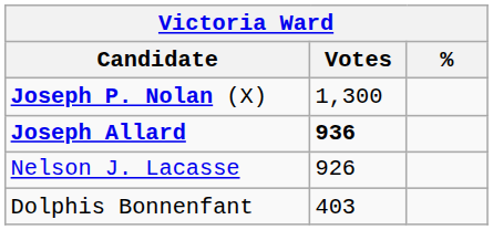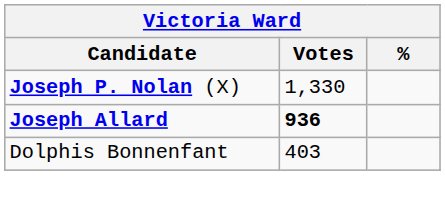 <table class="wikitable">
 <tr>
 <th colspan="3"><a href='#'>Victoria Ward</a></th>
 </tr>
 <tr>
 <th style="width: 170px">Candidate</th>
 <th style="width: 50px">Votes</th>
 <th style="width: 40px">%</th>
 </tr>
 <tr>
 <td><strong><a href='#'>Joseph P. Nolan</a></strong> (X)</td>
-<td>1,300</td>
+<td>1,330</td>
 <td></td>
 </tr>
 <tr>
 <td><strong><a href='#'>Joseph Allard</a></strong></td>
 <td><strong>936</strong></td>
 <td></td>
 </tr>
 <tr>
-<td><a href='#'>Nelson J. Lacasse</a></td>
-<td>926</td>
-<td></td>
-</tr>
-<tr>
 <td>Dolphis Bonnenfant</td>
 <td>403</td>
 <td></td>
 </tr>
 </table>
